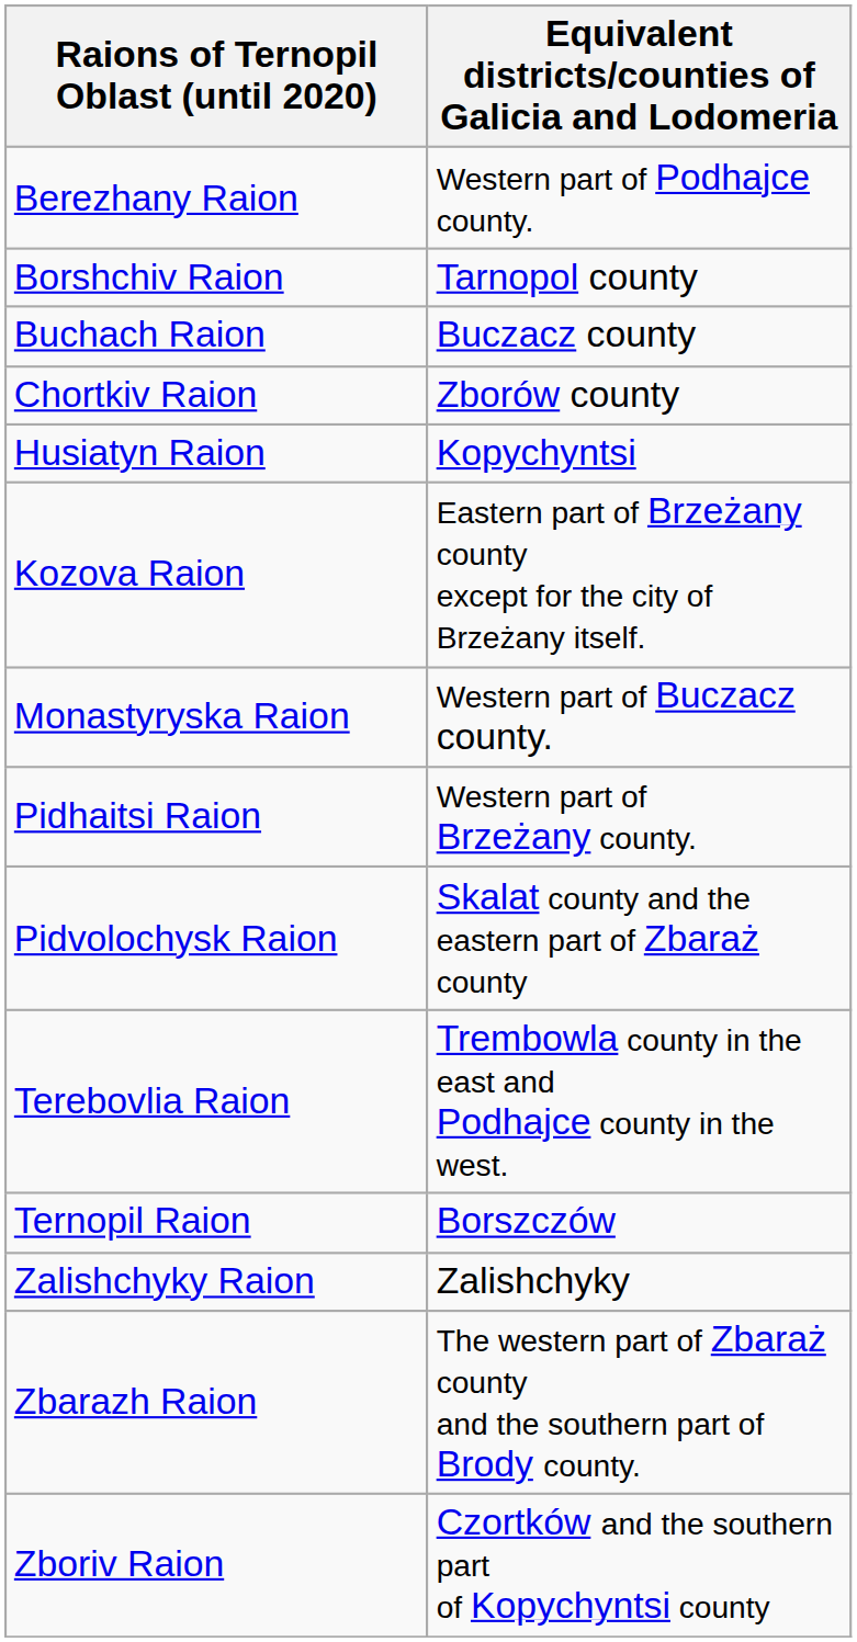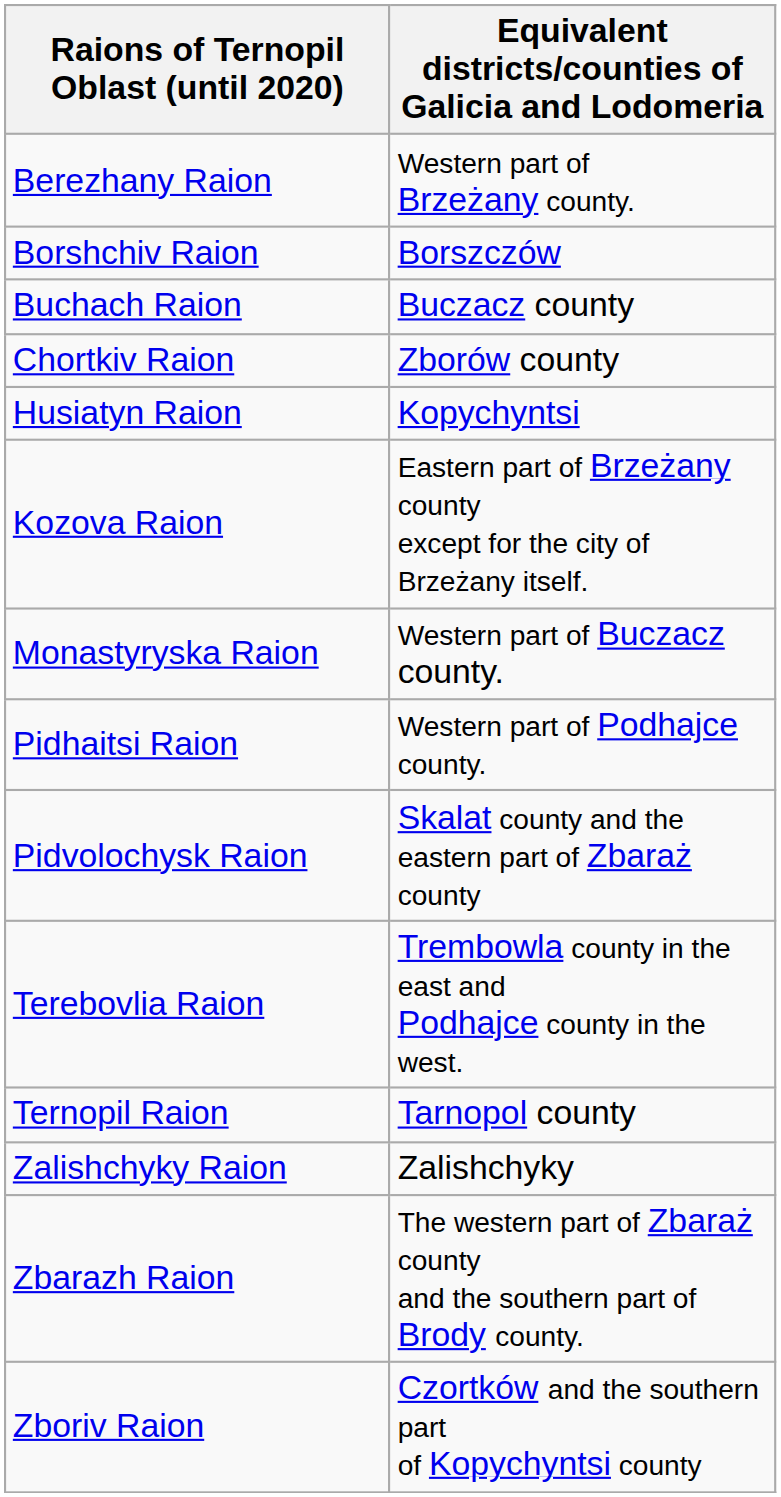 <table class="wikitable">
 <tr>
 <th style="width:175px">Raions of Ternopil Oblast (until 2020)</th>
 <th style="width:175px">Equivalent districts/counties of Galicia and Lodomeria</th>
 </tr>
 <tr>
 <td><a href='#'>Berezhany Raion</a></td>
-<td><small>Western part of </small><a href='#'>Podhajce</a><small> county.</small></td>
+<td><small>Western part of </small><br><a href='#'>Brzeżany</a><small> county.</small></td>
 </tr>
 <tr>
 <td><a href='#'>Borshchiv Raion</a></td>
-<td><a href='#'>Tarnopol</a> county</td>
+<td><a href='#'>Borszczów</a></td>
 </tr>
 <tr>
 <td><a href='#'>Buchach Raion</a></td>
 <td><a href='#'>Buczacz</a> county</td>
 </tr>
 <tr>
 <td><a href='#'>Chortkiv Raion</a></td>
 <td><a href='#'>Zborów</a> county</td>
 </tr>
 <tr>
 <td><a href='#'>Husiatyn Raion</a></td>
 <td><a href='#'>Kopychyntsi</a></td>
 </tr>
 <tr>
 <td><a href='#'>Kozova Raion</a></td>
 <td><small>Eastern part of </small><a href='#'>Brzeżany</a><small> county<br>except for the city of Brzeżany itself.</small></td>
 </tr>
 <tr>
 <td><a href='#'>Monastyryska Raion</a></td>
 <td><small>Western part of </small><a href='#'>Buczacz</a> county.</td>
 </tr>
 <tr>
 <td><a href='#'>Pidhaitsi Raion</a></td>
-<td><small>Western part of </small><br><a href='#'>Brzeżany</a><small> county.</small></td>
+<td><small>Western part of </small><a href='#'>Podhajce</a><small> county.</small></td>
 </tr>
 <tr>
 <td><a href='#'>Pidvolochysk Raion</a></td>
 <td><a href='#'>Skalat</a><small> county and the </small><br><small>eastern part of </small><a href='#'>Zbaraż</a><small> county</small></td>
 </tr>
 <tr>
 <td><a href='#'>Terebovlia Raion</a></td>
 <td><a href='#'>Trembowla</a><small> county in the east and</small><br><a href='#'>Podhajce</a><small> county in the west.</small></td>
 </tr>
 <tr>
 <td><a href='#'>Ternopil Raion</a></td>
-<td><a href='#'>Borszczów</a></td>
+<td><a href='#'>Tarnopol</a> county</td>
 </tr>
 <tr>
 <td><a href='#'>Zalishchyky Raion</a></td>
 <td>Zalishchyky</td>
 </tr>
 <tr>
 <td><a href='#'>Zbarazh Raion</a></td>
 <td><small>The western part of </small><a href='#'>Zbaraż</a> <small>county <br>and the southern part of </small><a href='#'>Brody</a> <small>county.</small></td>
 </tr>
 <tr>
 <td><a href='#'>Zboriv Raion</a></td>
 <td><a href='#'>Czortków</a> <small>and the southern part<br>of </small><a href='#'>Kopychyntsi</a><small> county</small></td>
 </tr>
 <tr>
 </tr>
 </table>
